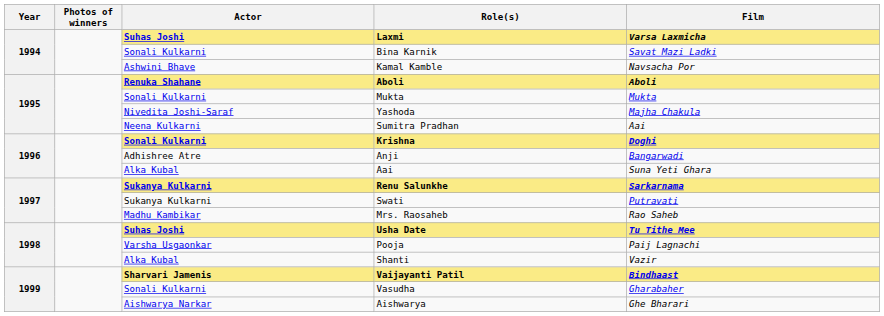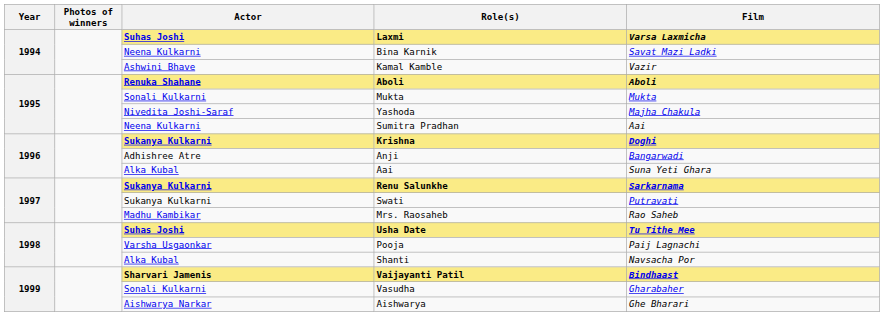 <table class="wikitable sortable" style="text-align:left;">
 <tr>
 <th scope="col" style="width:3%; text-align:center;">Year</th>
 <th scope="col" style="width:3%;text-align:center;">Photos of winners</th>
 <th scope="col" style="width:15%;text-align:center;">Actor</th>
 <th scope="col" style="width:15%;text-align:center;">Role(s)</th>
 <th scope="col" style="width:15%;text-align:center;">Film</th>
 </tr>
 <tr>
 <th rowspan="3" scope="row" style="text-align:center">1994</th>
 <td rowspan="3" style="text-align:center"></td>
 <td style="background:#FAEB86;"><strong><a href='#'>Suhas Joshi</a></strong> </td>
 <td style="background:#FAEB86;"><strong>Laxmi</strong></td>
 <td style="background:#FAEB86;"><strong><em>Varsa Laxmicha</em></strong></td>
 </tr>
 <tr>
-<td><a href='#'>Sonali Kulkarni</a></td>
+<td><a href='#'>Neena Kulkarni</a></td>
 <td>Bina Karnik</td>
 <td><em><a href='#'>Savat Mazi Ladki</a></em></td>
 </tr>
 <tr>
 <td><a href='#'>Ashwini Bhave</a></td>
 <td>Kamal Kamble</td>
-<td><em>Navsacha Por</em></td>
+<td><em>Vazir</em></td>
 </tr>
 <tr>
 <th rowspan="4" scope="row" style="text-align:center">1995</th>
 <td rowspan="4" style="text-align:center"></td>
 <td style="background:#FAEB86;"><strong><a href='#'>Renuka Shahane</a></strong> </td>
 <td style="background:#FAEB86;"><strong>Aboli</strong></td>
 <td style="background:#FAEB86;"><strong><em>Aboli</em></strong></td>
 </tr>
 <tr>
 <td><a href='#'>Sonali Kulkarni</a></td>
 <td>Mukta</td>
 <td><em><a href='#'>Mukta</a></em></td>
 </tr>
 <tr>
 <td><a href='#'>Nivedita Joshi-Saraf</a></td>
 <td>Yashoda</td>
 <td><em><a href='#'>Majha Chakula</a></em></td>
 </tr>
 <tr>
 <td><a href='#'>Neena Kulkarni</a></td>
 <td>Sumitra Pradhan</td>
 <td><em>Aai</em></td>
 </tr>
 <tr>
 <th rowspan="3" scope="row" style="text-align:center">1996</th>
 <td rowspan="3" style="text-align:center"></td>
-<td style="background:#FAEB86;"><strong><a href='#'>Sonali Kulkarni</a></strong> </td>
+<td style="background:#FAEB86;"><strong><a href='#'>Sukanya Kulkarni</a></strong> </td>
 <td style="background:#FAEB86;"><strong>Krishna</strong></td>
 <td style="background:#FAEB86;"><strong><em>  <a href='#'>Doghi</a></em></strong></td>
 </tr>
 <tr>
 <td>Adhishree Atre</td>
 <td>Anji</td>
 <td><em><a href='#'>Bangarwadi</a></em></td>
 </tr>
 <tr>
 <td><a href='#'>Alka Kubal</a></td>
 <td>Aai</td>
 <td><em>Suna Yeti Ghara</em></td>
 </tr>
 <tr>
 <th rowspan="3" scope="row" style="text-align:center">1997</th>
 <td rowspan="3" style="text-align:center"></td>
 <td style="background:#FAEB86;"><strong><a href='#'>Sukanya Kulkarni</a></strong> </td>
 <td style="background:#FAEB86;"><strong>Renu Salunkhe</strong></td>
 <td style="background:#FAEB86;"><strong><em><a href='#'>Sarkarnama</a></em></strong></td>
 </tr>
 <tr>
 <td>Sukanya Kulkarni</td>
 <td>Swati</td>
 <td><em><a href='#'>Putravati</a></em></td>
 </tr>
 <tr>
 <td><a href='#'>Madhu Kambikar</a></td>
 <td>Mrs. Raosaheb</td>
 <td><em>Rao Saheb</em></td>
 </tr>
 <tr>
 <th rowspan="3" scope="row" style="text-align:center">1998</th>
 <td rowspan="3" style="text-align:center"></td>
 <td style="background:#FAEB86;"><strong><a href='#'>Suhas Joshi</a></strong> </td>
 <td style="background:#FAEB86;"><strong>Usha Date</strong></td>
 <td style="background:#FAEB86;"><strong><em><a href='#'>Tu Tithe Mee</a></em></strong></td>
 </tr>
 <tr>
 <td><a href='#'>Varsha Usgaonkar</a></td>
 <td>Pooja</td>
 <td><em>Paij Lagnachi</em></td>
 </tr>
 <tr>
 <td><a href='#'>Alka Kubal</a></td>
 <td>Shanti</td>
-<td><em>Vazir</em></td>
+<td><em>Navsacha Por</em></td>
 </tr>
 <tr>
 <th rowspan="3" scope="row" style="text-align:center">1999</th>
 <td rowspan="3" style="text-align:center"></td>
 <td style="background:#FAEB86;"><strong>Sharvari Jamenis</strong> </td>
 <td style="background:#FAEB86;"><strong>Vaijayanti Patil</strong></td>
 <td style="background:#FAEB86;"><strong><em><a href='#'>Bindhaast</a></em></strong></td>
 </tr>
 <tr>
 <td><a href='#'>Sonali Kulkarni</a></td>
 <td>Vasudha</td>
 <td><em><a href='#'>Gharabaher</a></em></td>
 </tr>
 <tr>
 <td><a href='#'>Aishwarya Narkar</a></td>
 <td>Aishwarya</td>
 <td><em>Ghe Bharari</em></td>
 </tr>
 </table>
